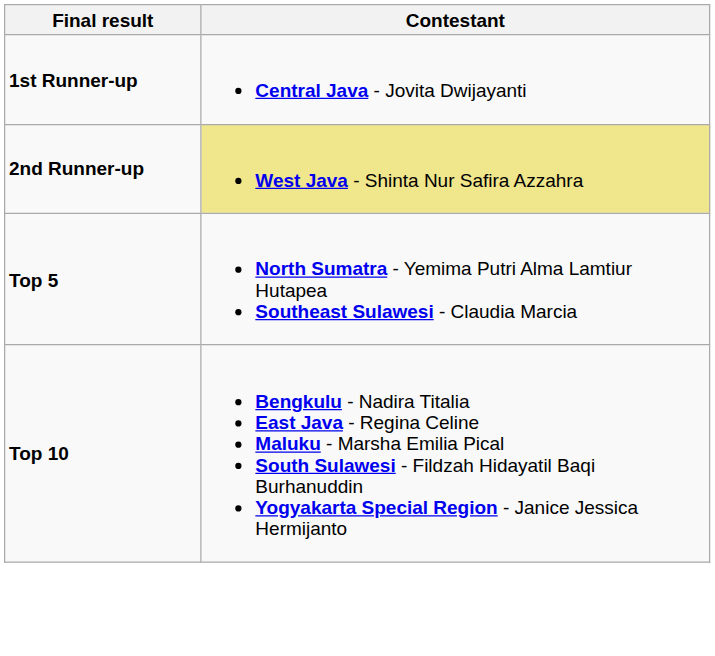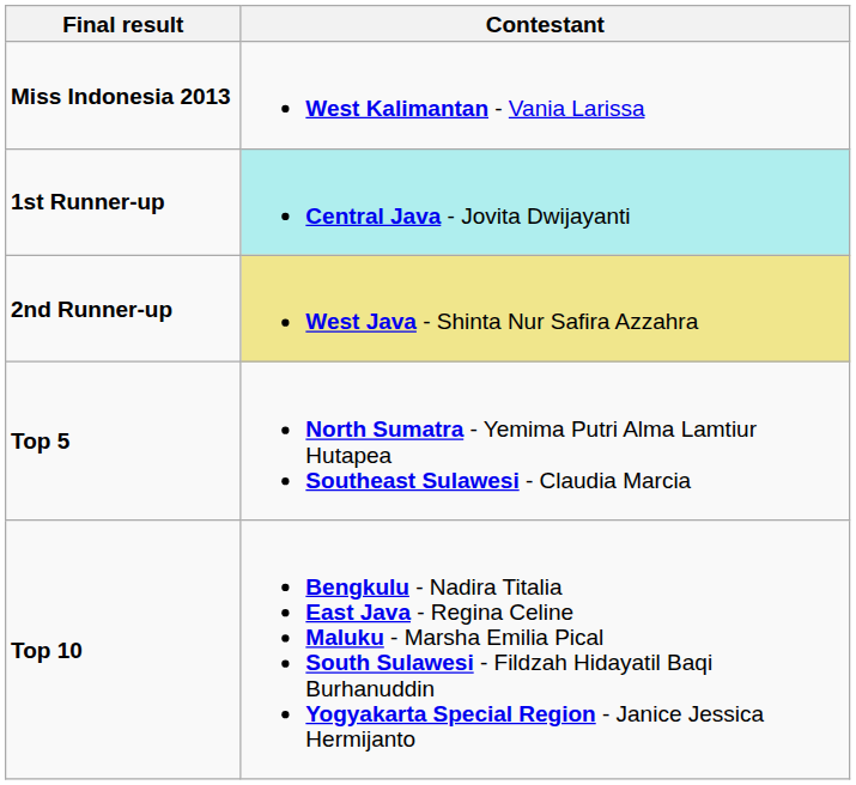 <table class="wikitable" style="font-size: 95%;">
 <tr>
 <th width="150">Final result</th>
 <th width="400">Contestant</th>
 </tr>
 <tr>
+<td><strong>Miss Indonesia 2013</strong></td>
+<td><br><ul><li> <strong><a href='#'>West Kalimantan</a></strong> - <a href='#'>Vania Larissa</a></li></ul></td>
+</tr>
+<tr>
 <td><strong>1st Runner-up</strong></td>
-<td><br><ul><li> <strong><a href='#'>Central Java</a></strong> - Jovita Dwijayanti</li></ul></td>
+<td style="background: paleturquoise;"><br><ul><li> <strong><a href='#'>Central Java</a></strong> - Jovita Dwijayanti</li></ul></td>
 </tr>
 <tr>
 <td><strong>2nd Runner-up</strong></td>
 <td style="background: khaki;"><br><ul><li> <strong><a href='#'>West Java</a></strong> - Shinta Nur Safira Azzahra</li></ul></td>
 </tr>
 <tr>
 <td><strong>Top 5</strong></td>
 <td><br><ul><li> <strong><a href='#'>North Sumatra</a></strong> - Yemima Putri Alma Lamtiur Hutapea</li><li> <strong><a href='#'>Southeast Sulawesi</a></strong> - Claudia Marcia</li></ul></td>
 </tr>
 <tr>
 <td><strong>Top 10</strong></td>
 <td><br><ul><li> <strong><a href='#'>Bengkulu</a></strong> - Nadira Titalia</li><li> <strong><a href='#'>East Java</a></strong> - Regina Celine</li><li> <strong><a href='#'>Maluku</a></strong> - Marsha Emilia Pical</li><li> <strong><a href='#'>South Sulawesi</a></strong> - Fildzah Hidayatil Baqi Burhanuddin</li><li> <strong><a href='#'>Yogyakarta Special Region</a></strong> - Janice Jessica Hermijanto</li></ul></td>
 </tr>
 </table>
